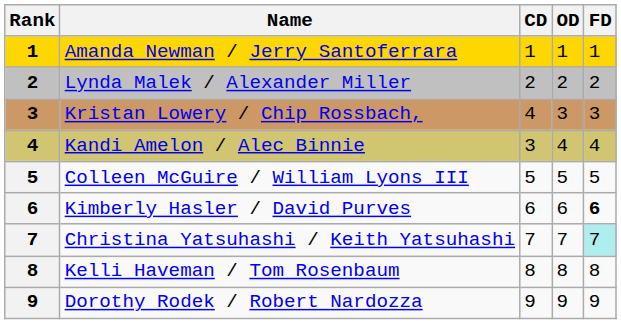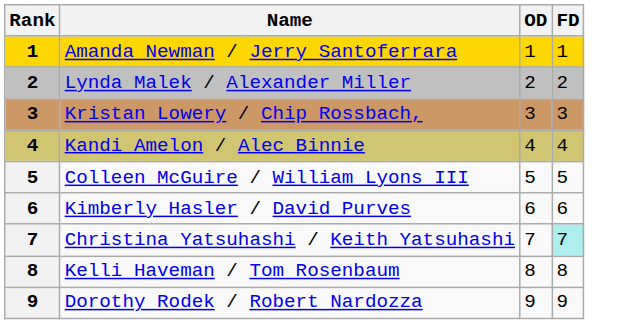 <table class="wikitable">
 <tr>
 <th>Rank</th>
 <th>Name</th>
-<th>CD</th>
 <th>OD</th>
 <th>FD</th>
 </tr>
 <tr bgcolor="gold">
 <td align="center"><strong>1</strong></td>
 <td><a href='#'>Amanda Newman</a> / <a href='#'>Jerry Santoferrara</a></td>
 <td>1</td>
 <td>1</td>
-<td>1</td>
 </tr>
 <tr bgcolor="silver">
 <td align="center"><strong>2</strong></td>
 <td><a href='#'>Lynda Malek</a> / <a href='#'>Alexander Miller</a></td>
 <td>2</td>
 <td>2</td>
-<td>2</td>
 </tr>
 <tr bgcolor="cc9966">
 <td align="center"><strong>3</strong></td>
 <td><a href='#'>Kristan Lowery</a> / <a href='#'>Chip Rossbach,</a></td>
-<td>4</td>
 <td>3</td>
 <td>3</td>
 </tr>
 <tr bgcolor="d1c571">
 <td align="center"><strong>4</strong></td>
 <td><a href='#'>Kandi Amelon</a> / <a href='#'>Alec Binnie</a></td>
-<td>3</td>
 <td>4</td>
 <td>4</td>
 </tr>
 <tr>
 <th>5</th>
 <td><a href='#'>Colleen McGuire</a> / <a href='#'>William Lyons III</a></td>
 <td>5</td>
 <td>5</td>
-<td>5</td>
 </tr>
 <tr>
 <th>6</th>
 <td><a href='#'>Kimberly Hasler</a> / <a href='#'>David Purves</a></td>
 <td>6</td>
 <td>6</td>
-<td><strong>6</strong></td>
 </tr>
 <tr>
 <th>7</th>
 <td><a href='#'>Christina Yatsuhashi</a> / <a href='#'>Keith Yatsuhashi</a></td>
-<td>7</td>
 <td>7</td>
 <td style="background: paleturquoise;">7</td>
 </tr>
 <tr>
 <th>8</th>
 <td><a href='#'>Kelli Haveman</a> / <a href='#'>Tom Rosenbaum</a></td>
 <td>8</td>
 <td>8</td>
-<td>8</td>
 </tr>
 <tr>
 <th>9</th>
 <td><a href='#'>Dorothy Rodek</a> / <a href='#'>Robert Nardozza</a></td>
 <td>9</td>
 <td>9</td>
-<td>9</td>
 </tr>
 </table>
